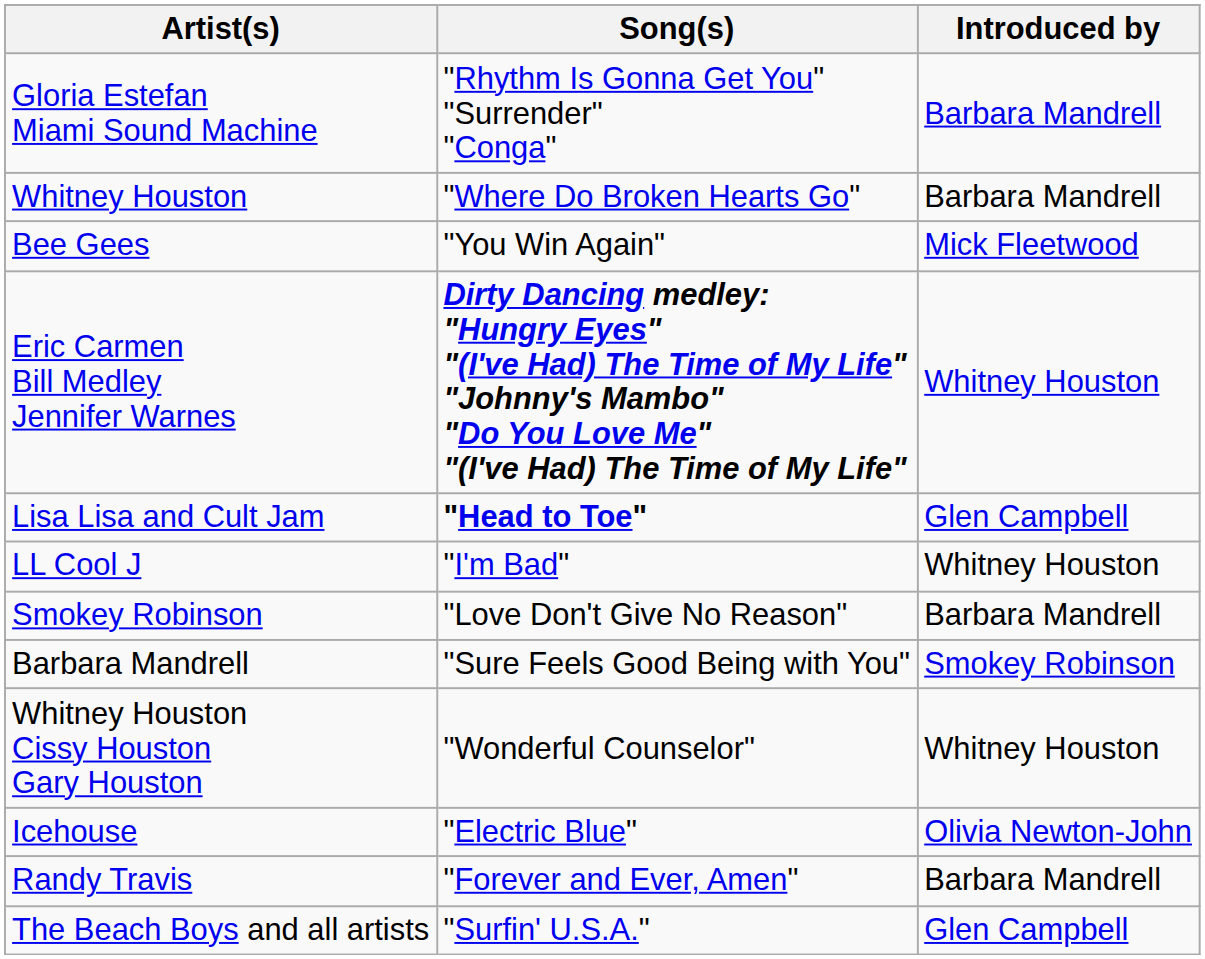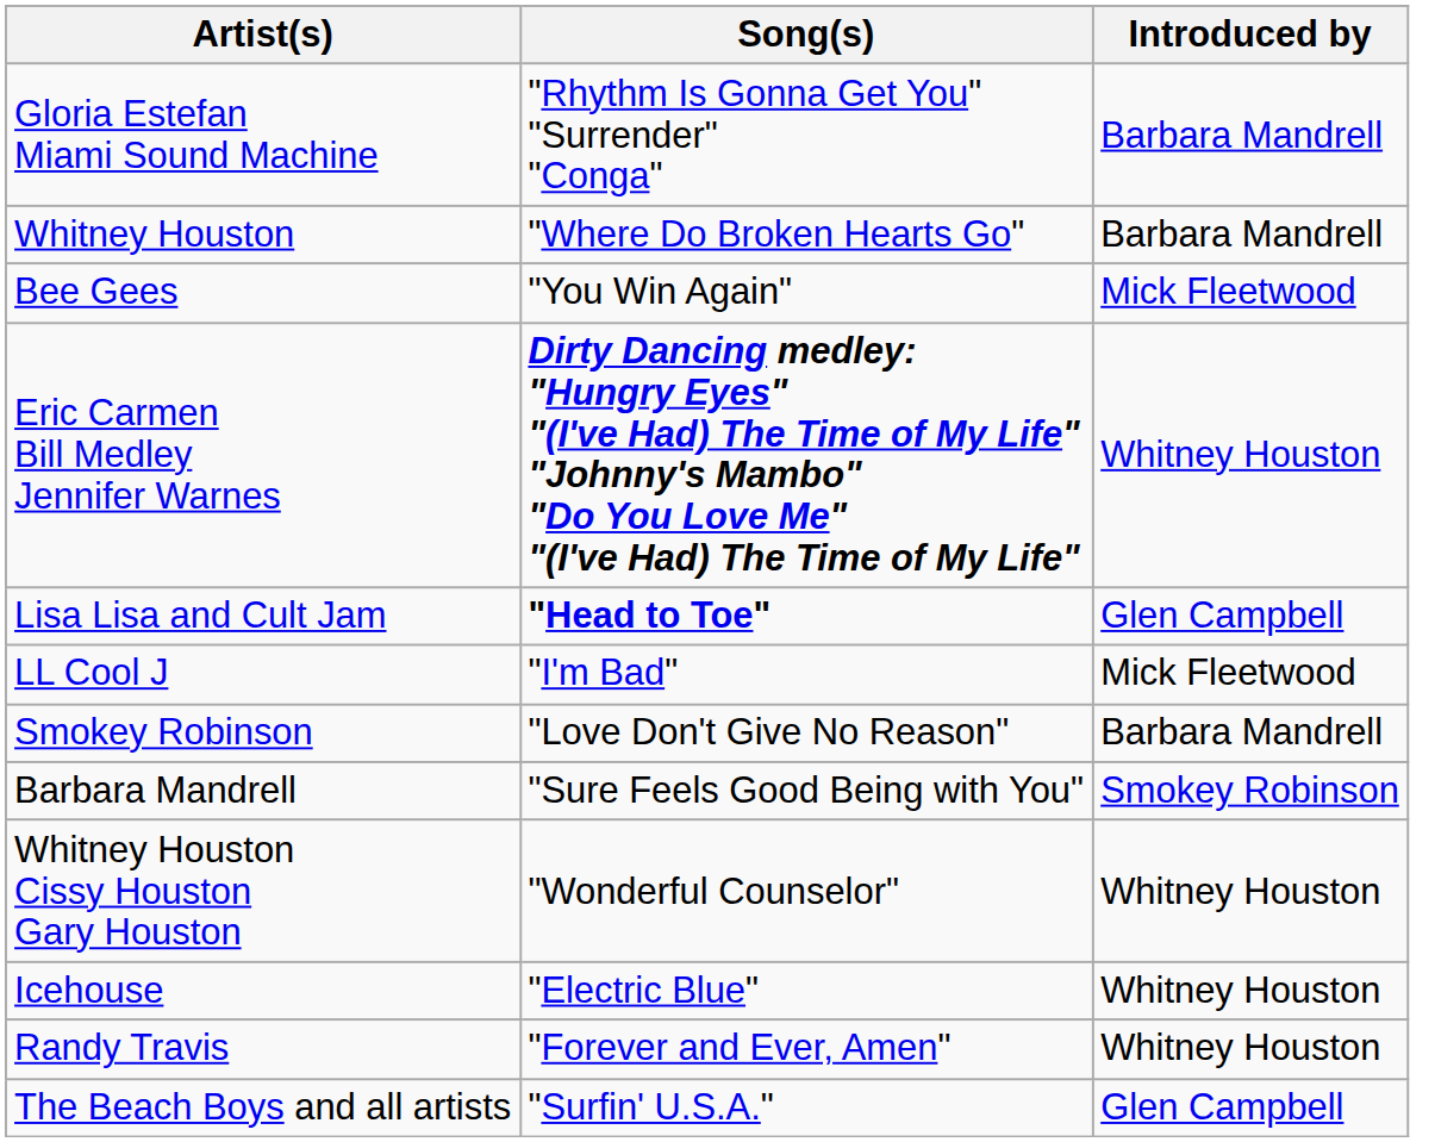 <table class="wikitable">
 <tr>
 <th>Artist(s)</th>
 <th>Song(s)</th>
 <th>Introduced by</th>
 </tr>
 <tr>
 <td><a href='#'>Gloria Estefan</a><br><a href='#'>Miami Sound Machine</a></td>
 <td>"<a href='#'>Rhythm Is Gonna Get You</a>"<br>"Surrender"<br>"<a href='#'>Conga</a>"</td>
 <td><a href='#'>Barbara Mandrell</a></td>
 </tr>
 <tr>
 <td><a href='#'>Whitney Houston</a></td>
 <td>"<a href='#'>Where Do Broken Hearts Go</a>"</td>
 <td>Barbara Mandrell</td>
 </tr>
 <tr>
 <td><a href='#'>Bee Gees</a></td>
 <td>"You Win Again"</td>
 <td><a href='#'>Mick Fleetwood</a></td>
 </tr>
 <tr>
 <td><a href='#'>Eric Carmen</a><br><a href='#'>Bill Medley</a><br><a href='#'>Jennifer Warnes</a></td>
 <td><strong><em><a href='#'>Dirty Dancing</a><em> medley<strong>:<br>"<a href='#'>Hungry Eyes</a>" <br>"<a href='#'>(I've Had) The Time of My Life</a>" <br>"Johnny's Mambo" <br>"<a href='#'>Do You Love Me</a>" <br> "(I've Had) The Time of My Life" </td>
 <td><a href='#'>Whitney Houston</a></td>
 </tr>
 <tr>
 <td><a href='#'>Lisa Lisa and Cult Jam</a></td>
 <td><strong>"<a href='#'>Head to Toe</a>"</strong></td>
 <td><a href='#'>Glen Campbell</a></td>
 </tr>
 <tr>
 <td><a href='#'>LL Cool J</a></td>
 <td>"<a href='#'>I'm Bad</a>"</td>
-<td>Whitney Houston</td>
+<td>Mick Fleetwood</td>
 </tr>
 <tr>
 <td><a href='#'>Smokey Robinson</a></td>
 <td>"Love Don't Give No Reason"</td>
 <td>Barbara Mandrell</td>
 </tr>
 <tr>
 <td>Barbara Mandrell</td>
 <td>"Sure Feels Good Being with You"</td>
 <td><a href='#'>Smokey Robinson</a></td>
 </tr>
 <tr>
 <td>Whitney Houston<br><a href='#'>Cissy Houston</a><br><a href='#'>Gary Houston</a></td>
 <td>"Wonderful Counselor"</td>
 <td>Whitney Houston</td>
 </tr>
 <tr>
 <td><a href='#'>Icehouse</a></td>
 <td>"<a href='#'>Electric Blue</a>"</td>
-<td><a href='#'>Olivia Newton-John</a></td>
+<td>Whitney Houston</td>
 </tr>
 <tr>
 <td><a href='#'>Randy Travis</a></td>
 <td>"<a href='#'>Forever and Ever, Amen</a>"</td>
-<td>Barbara Mandrell</td>
+<td>Whitney Houston</td>
 </tr>
 <tr>
 <td><a href='#'>The Beach Boys</a> and all artists</td>
 <td>"<a href='#'>Surfin' U.S.A.</a>"</td>
 <td><a href='#'>Glen Campbell</a></td>
 </tr>
 </table>
